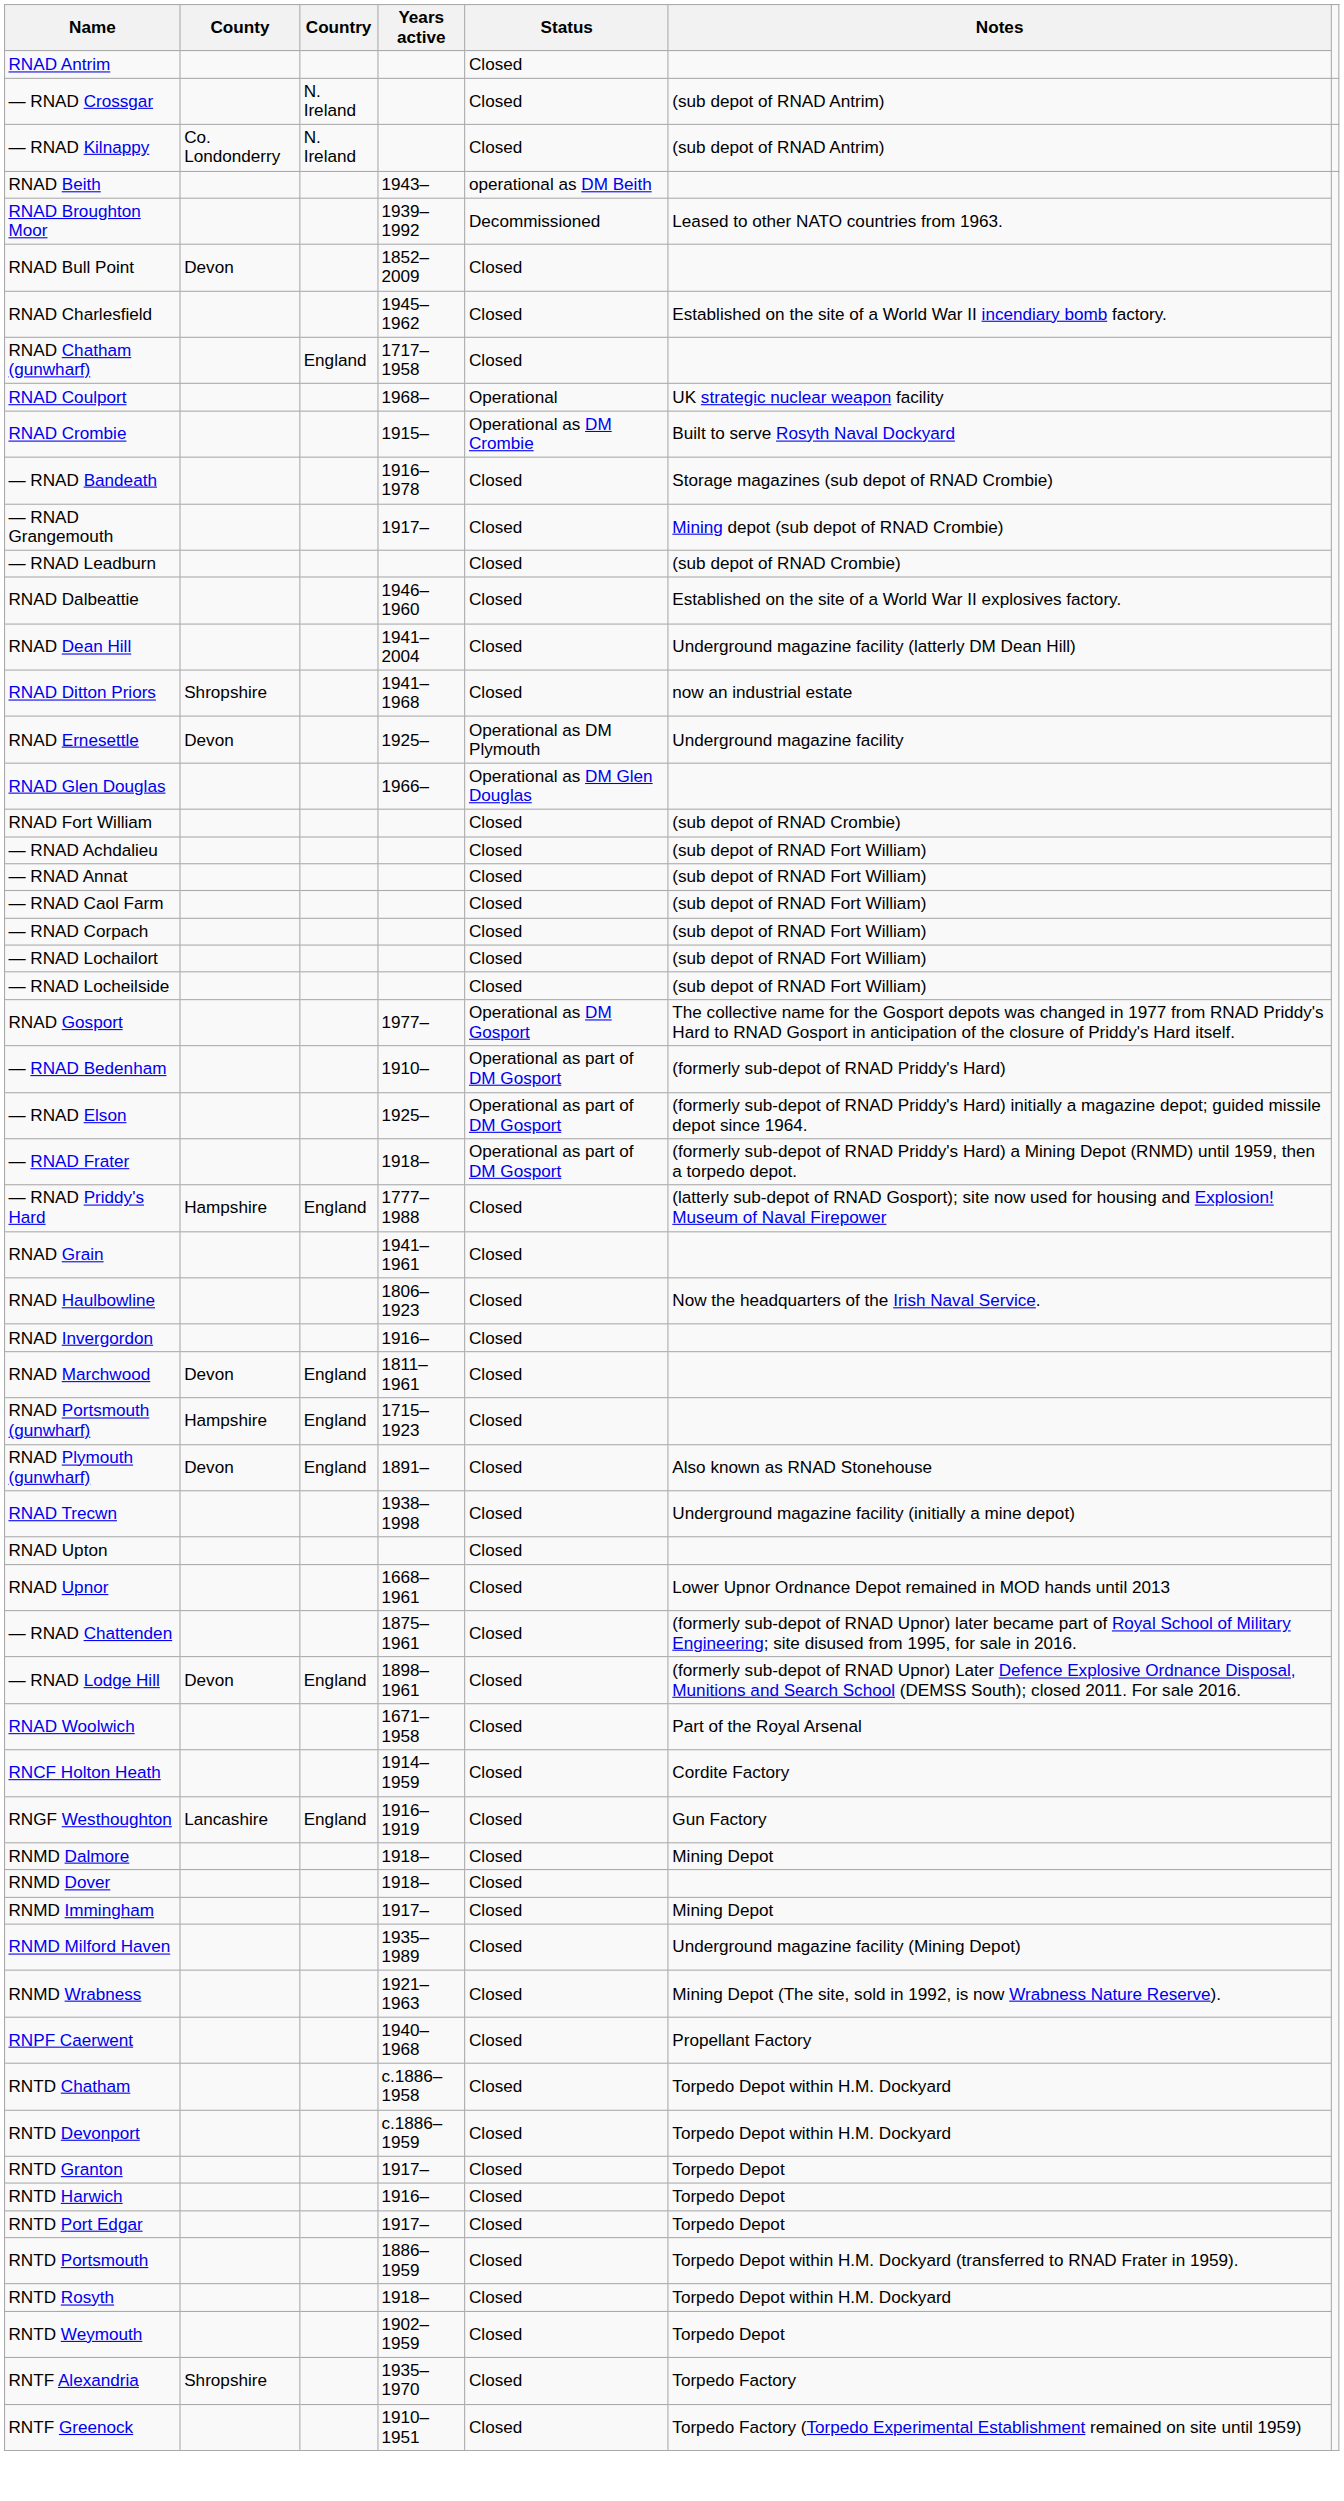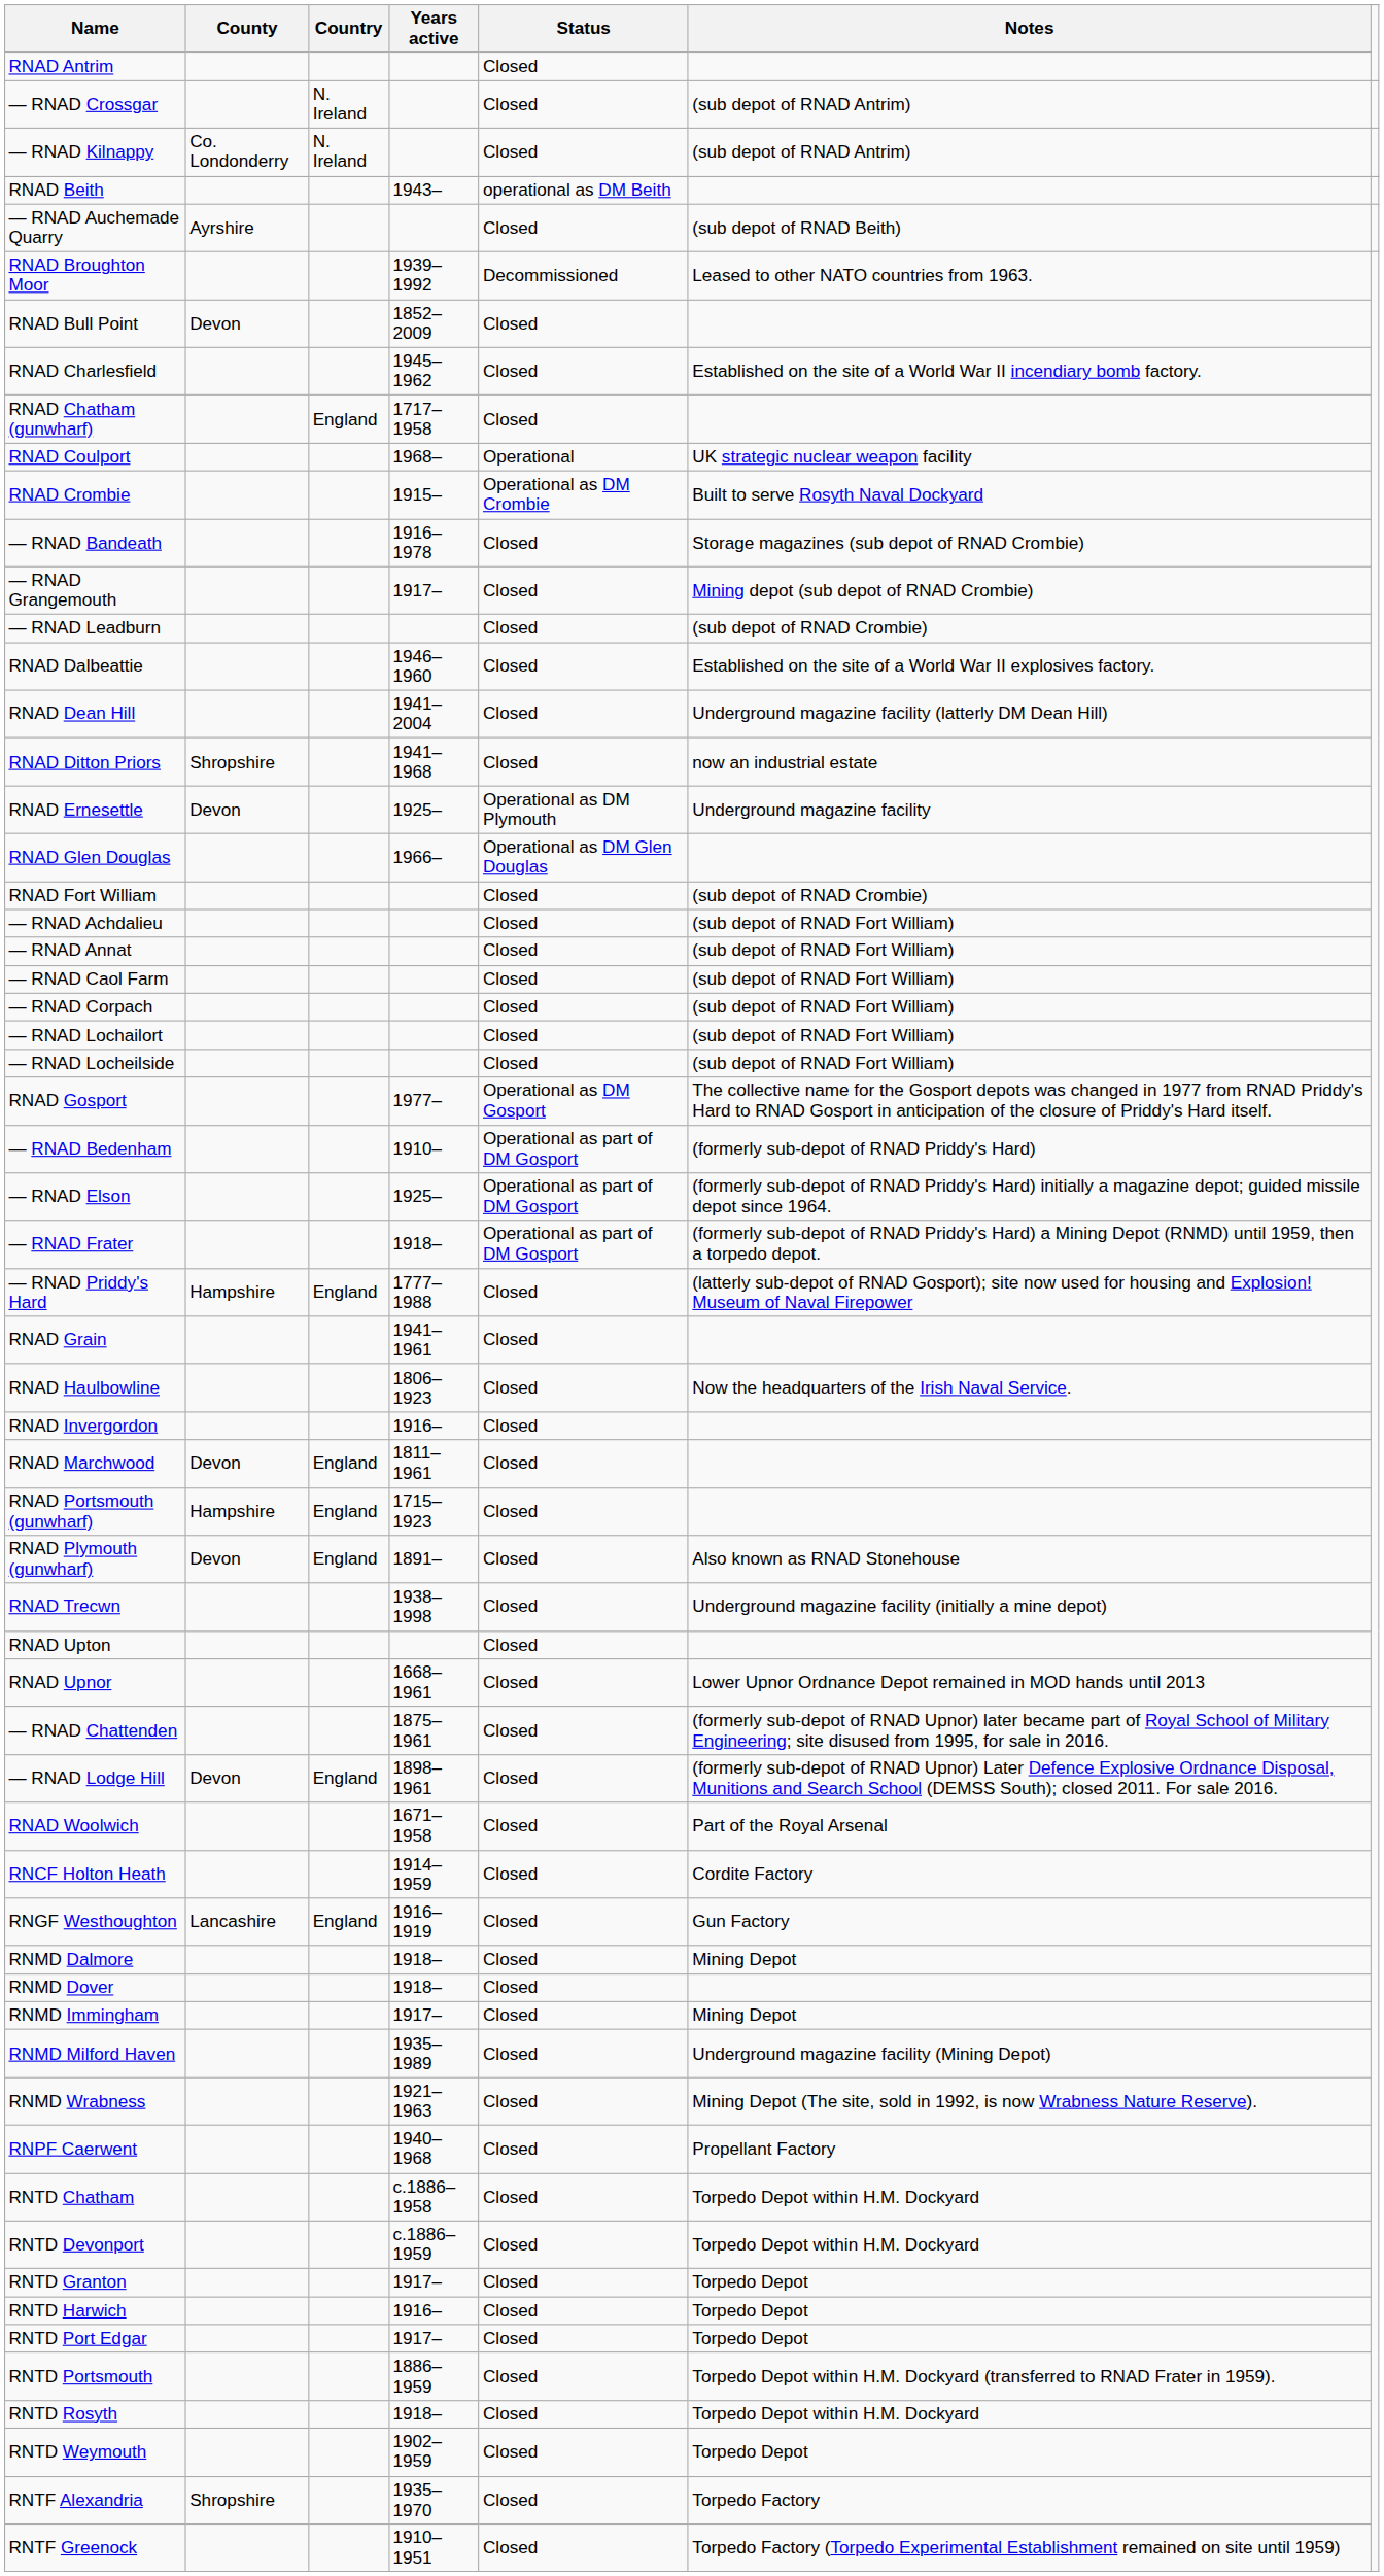 <table class="wikitable sortable">
 <tr align=center>
 <th>Name</th>
 <th>County</th>
 <th>Country</th>
 <th>Years active</th>
 <th>Status</th>
 <th>Notes</th>
 </tr>
 <tr>
 <td><a href='#'>RNAD Antrim</a></td>
 <td></td>
 <td></td>
 <td></td>
 <td>Closed</td>
 <td></td>
 </tr>
 <tr>
 <td>— RNAD <a href='#'>Crossgar</a></td>
 <td></td>
 <td>N. Ireland</td>
 <td></td>
 <td>Closed</td>
 <td>(sub depot of RNAD Antrim)</td>
 <td></td>
 </tr>
 <tr>
 <td>— RNAD <a href='#'>Kilnappy</a></td>
 <td>Co. Londonderry</td>
 <td>N. Ireland</td>
 <td></td>
 <td>Closed</td>
 <td>(sub depot of RNAD Antrim)</td>
 <td></td>
 </tr>
 <tr>
 <td>RNAD <a href='#'>Beith</a></td>
 <td></td>
 <td></td>
 <td>1943–</td>
 <td>operational as <a href='#'>DM Beith</a></td>
+<td></td>
+</tr>
+<tr>
+<td>— RNAD Auchemade Quarry</td>
+<td>Ayrshire</td>
+<td></td>
+<td></td>
+<td>Closed</td>
+<td>(sub depot of RNAD Beith)</td>
 <td></td>
 </tr>
 <tr>
 <td><a href='#'>RNAD Broughton Moor</a></td>
 <td></td>
 <td></td>
 <td>1939–1992</td>
 <td>Decommissioned</td>
 <td>Leased to other NATO countries from 1963.</td>
 </tr>
 <tr>
 <td>RNAD Bull Point</td>
 <td>Devon</td>
 <td></td>
 <td>1852–2009</td>
 <td>Closed</td>
 <td></td>
 </tr>
 <tr>
 <td>RNAD Charlesfield</td>
 <td></td>
 <td></td>
 <td>1945–1962</td>
 <td>Closed</td>
 <td>Established on the site of a World War II <a href='#'>incendiary bomb</a> factory.</td>
 </tr>
 <tr>
 <td>RNAD <a href='#'>Chatham (gunwharf)</a></td>
 <td></td>
 <td>England</td>
 <td>1717–1958</td>
 <td>Closed</td>
 <td></td>
 </tr>
 <tr>
 <td><a href='#'>RNAD Coulport</a></td>
 <td></td>
 <td></td>
 <td>1968–</td>
 <td>Operational</td>
 <td>UK <a href='#'>strategic nuclear weapon</a> facility</td>
 </tr>
 <tr>
 <td><a href='#'>RNAD Crombie</a></td>
 <td></td>
 <td></td>
 <td>1915–</td>
 <td>Operational as <a href='#'>DM Crombie</a></td>
 <td>Built to serve <a href='#'>Rosyth Naval Dockyard</a></td>
 </tr>
 <tr>
 <td>— RNAD <a href='#'>Bandeath</a></td>
 <td></td>
 <td></td>
 <td>1916–1978</td>
 <td>Closed</td>
 <td>Storage magazines (sub depot of RNAD Crombie)</td>
 </tr>
 <tr>
 <td>— RNAD Grangemouth</td>
 <td></td>
 <td></td>
 <td>1917–</td>
 <td>Closed</td>
 <td><a href='#'>Mining</a> depot (sub depot of RNAD Crombie)</td>
 </tr>
 <tr>
 <td>— RNAD Leadburn</td>
 <td></td>
 <td></td>
 <td></td>
 <td>Closed</td>
 <td>(sub depot of RNAD Crombie)</td>
 </tr>
 <tr>
 <td>RNAD Dalbeattie</td>
 <td></td>
 <td></td>
 <td>1946–1960</td>
 <td>Closed</td>
 <td>Established on the site of a World War II explosives factory.</td>
 </tr>
 <tr>
 <td>RNAD <a href='#'>Dean Hill</a></td>
 <td></td>
 <td></td>
 <td>1941–2004</td>
 <td>Closed</td>
 <td>Underground magazine facility (latterly DM Dean Hill)</td>
 </tr>
 <tr>
 <td><a href='#'>RNAD Ditton Priors</a></td>
 <td>Shropshire</td>
 <td></td>
 <td>1941–1968</td>
 <td>Closed</td>
 <td>now an industrial estate</td>
 </tr>
 <tr>
 <td>RNAD <a href='#'>Ernesettle</a></td>
 <td>Devon</td>
 <td></td>
 <td>1925–</td>
 <td>Operational as DM Plymouth</td>
 <td>Underground magazine facility</td>
 </tr>
 <tr>
 <td><a href='#'>RNAD Glen Douglas</a></td>
 <td></td>
 <td></td>
 <td>1966–</td>
 <td>Operational as <a href='#'>DM Glen Douglas</a></td>
 <td></td>
 </tr>
 <tr>
 <td>RNAD Fort William</td>
 <td></td>
 <td></td>
 <td></td>
 <td>Closed</td>
 <td>(sub depot of RNAD Crombie)</td>
 </tr>
 <tr>
 <td>— RNAD Achdalieu</td>
 <td></td>
 <td></td>
 <td></td>
 <td>Closed</td>
 <td>(sub depot of RNAD Fort William)</td>
 </tr>
 <tr>
 <td>— RNAD Annat</td>
 <td></td>
 <td></td>
 <td></td>
 <td>Closed</td>
 <td>(sub depot of RNAD Fort William)</td>
 </tr>
 <tr>
 <td>— RNAD Caol Farm</td>
 <td></td>
 <td></td>
 <td></td>
 <td>Closed</td>
 <td>(sub depot of RNAD Fort William)</td>
 </tr>
 <tr>
 <td>— RNAD Corpach</td>
 <td></td>
 <td></td>
 <td></td>
 <td>Closed</td>
 <td>(sub depot of RNAD Fort William)</td>
 </tr>
 <tr>
 <td>— RNAD Lochailort</td>
 <td></td>
 <td></td>
 <td></td>
 <td>Closed</td>
 <td>(sub depot of RNAD Fort William)</td>
 </tr>
 <tr>
 <td>— RNAD Locheilside</td>
 <td></td>
 <td></td>
 <td></td>
 <td>Closed</td>
 <td>(sub depot of RNAD Fort William)</td>
 </tr>
 <tr>
 <td>RNAD <a href='#'>Gosport</a></td>
 <td></td>
 <td></td>
 <td>1977–</td>
 <td>Operational as <a href='#'>DM Gosport</a></td>
 <td>The collective name for the Gosport depots was changed in 1977 from RNAD Priddy's Hard to RNAD Gosport in anticipation of the closure of Priddy's Hard itself.</td>
 </tr>
 <tr>
 <td>— <a href='#'>RNAD Bedenham</a></td>
 <td></td>
 <td></td>
 <td>1910–</td>
 <td>Operational as part of <a href='#'>DM Gosport</a></td>
 <td>(formerly sub-depot of RNAD Priddy's Hard)</td>
 </tr>
 <tr>
 <td>— RNAD <a href='#'>Elson</a></td>
 <td></td>
 <td></td>
 <td>1925–</td>
 <td>Operational as part of <a href='#'>DM Gosport</a></td>
 <td>(formerly sub-depot of RNAD Priddy's Hard) initially a magazine depot; guided missile depot since 1964.</td>
 </tr>
 <tr>
 <td>— <a href='#'>RNAD Frater</a></td>
 <td></td>
 <td></td>
 <td>1918–</td>
 <td>Operational as part of <a href='#'>DM Gosport</a></td>
 <td>(formerly sub-depot of RNAD Priddy's Hard) a Mining Depot (RNMD) until 1959, then a torpedo depot.</td>
 </tr>
 <tr>
 <td>— RNAD <a href='#'>Priddy's Hard</a></td>
 <td>Hampshire</td>
 <td>England</td>
 <td>1777–1988</td>
 <td>Closed</td>
 <td>(latterly sub-depot of RNAD Gosport); site now used for housing and <a href='#'>Explosion! Museum of Naval Firepower</a></td>
 </tr>
 <tr>
 <td>RNAD <a href='#'>Grain</a></td>
 <td></td>
 <td></td>
 <td>1941–1961</td>
 <td>Closed</td>
 <td></td>
 </tr>
 <tr>
 <td>RNAD <a href='#'>Haulbowline</a></td>
 <td></td>
 <td></td>
 <td>1806–1923</td>
 <td>Closed</td>
 <td>Now the headquarters of the <a href='#'>Irish Naval Service</a>.</td>
 </tr>
 <tr>
 <td>RNAD <a href='#'>Invergordon</a></td>
 <td></td>
 <td></td>
 <td>1916–</td>
 <td>Closed</td>
 <td></td>
 </tr>
 <tr>
 <td>RNAD <a href='#'>Marchwood</a></td>
 <td>Devon</td>
 <td>England</td>
 <td>1811–1961</td>
 <td>Closed</td>
 <td></td>
 </tr>
 <tr>
 <td>RNAD <a href='#'>Portsmouth (gunwharf)</a></td>
 <td>Hampshire</td>
 <td>England</td>
 <td>1715–1923</td>
 <td>Closed</td>
 <td></td>
 </tr>
 <tr>
 <td>RNAD <a href='#'>Plymouth (gunwharf)</a></td>
 <td>Devon</td>
 <td>England</td>
 <td>1891–</td>
 <td>Closed</td>
 <td>Also known as RNAD Stonehouse</td>
 </tr>
 <tr>
 <td><a href='#'>RNAD Trecwn</a></td>
 <td></td>
 <td></td>
 <td>1938–1998</td>
 <td>Closed</td>
 <td>Underground magazine facility (initially a mine depot)</td>
 </tr>
 <tr>
 <td>RNAD Upton</td>
 <td></td>
 <td></td>
 <td></td>
 <td>Closed</td>
 <td></td>
 </tr>
 <tr>
 <td>RNAD <a href='#'>Upnor</a></td>
 <td></td>
 <td></td>
 <td>1668–1961</td>
 <td>Closed</td>
 <td>Lower Upnor Ordnance Depot remained in MOD hands until 2013</td>
 </tr>
 <tr>
 <td>— RNAD <a href='#'>Chattenden</a></td>
 <td></td>
 <td></td>
 <td>1875–1961</td>
 <td>Closed</td>
 <td>(formerly sub-depot of RNAD Upnor) later became part of <a href='#'>Royal School of Military Engineering</a>; site disused from 1995, for sale in 2016.</td>
 </tr>
 <tr>
 <td>— RNAD <a href='#'>Lodge Hill</a></td>
 <td>Devon</td>
 <td>England</td>
 <td>1898–1961</td>
 <td>Closed</td>
 <td>(formerly sub-depot of RNAD Upnor) Later <a href='#'>Defence Explosive Ordnance Disposal, Munitions and Search School</a> (DEMSS South); closed 2011. For sale 2016.</td>
 </tr>
 <tr>
 <td><a href='#'>RNAD Woolwich</a></td>
 <td></td>
 <td></td>
 <td>1671–1958</td>
 <td>Closed</td>
 <td>Part of the Royal Arsenal</td>
 </tr>
 <tr>
 <td><a href='#'>RNCF Holton Heath</a></td>
 <td></td>
 <td></td>
 <td>1914–1959</td>
 <td>Closed</td>
 <td>Cordite Factory</td>
 </tr>
 <tr>
 <td>RNGF <a href='#'>Westhoughton</a></td>
 <td>Lancashire</td>
 <td>England</td>
 <td>1916–1919</td>
 <td>Closed</td>
 <td>Gun Factory</td>
 </tr>
 <tr>
 <td>RNMD <a href='#'>Dalmore</a></td>
 <td></td>
 <td></td>
 <td>1918–</td>
 <td>Closed</td>
 <td>Mining Depot</td>
 </tr>
 <tr>
 <td>RNMD <a href='#'>Dover</a></td>
 <td></td>
 <td></td>
 <td>1918–</td>
 <td>Closed</td>
 <td></td>
 </tr>
 <tr>
 <td>RNMD <a href='#'>Immingham</a></td>
 <td></td>
 <td></td>
 <td>1917–</td>
 <td>Closed</td>
 <td>Mining Depot</td>
 </tr>
 <tr>
 <td><a href='#'>RNMD Milford Haven</a></td>
 <td></td>
 <td></td>
 <td>1935–1989</td>
 <td>Closed</td>
 <td>Underground magazine facility (Mining Depot)</td>
 </tr>
 <tr>
 <td>RNMD <a href='#'>Wrabness</a></td>
 <td></td>
 <td></td>
 <td>1921–1963</td>
 <td>Closed</td>
 <td>Mining Depot (The site, sold in 1992, is now <a href='#'>Wrabness Nature Reserve</a>).</td>
 </tr>
 <tr>
 <td><a href='#'>RNPF Caerwent</a></td>
 <td></td>
 <td></td>
 <td>1940–1968</td>
 <td>Closed</td>
 <td>Propellant Factory</td>
 </tr>
 <tr>
 <td>RNTD <a href='#'>Chatham</a></td>
 <td></td>
 <td></td>
 <td>c.1886–1958</td>
 <td>Closed</td>
 <td>Torpedo Depot within H.M. Dockyard</td>
 </tr>
 <tr>
 <td>RNTD <a href='#'>Devonport</a></td>
 <td></td>
 <td></td>
 <td>c.1886–1959</td>
 <td>Closed</td>
 <td>Torpedo Depot within H.M. Dockyard</td>
 </tr>
 <tr>
 <td>RNTD <a href='#'>Granton</a></td>
 <td></td>
 <td></td>
 <td>1917–</td>
 <td>Closed</td>
 <td>Torpedo Depot</td>
 </tr>
 <tr>
 <td>RNTD <a href='#'>Harwich</a></td>
 <td></td>
 <td></td>
 <td>1916–</td>
 <td>Closed</td>
 <td>Torpedo Depot</td>
 </tr>
 <tr>
 <td>RNTD <a href='#'>Port Edgar</a></td>
 <td></td>
 <td></td>
 <td>1917–</td>
 <td>Closed</td>
 <td>Torpedo Depot</td>
 </tr>
 <tr>
 <td>RNTD <a href='#'>Portsmouth</a></td>
 <td></td>
 <td></td>
 <td>1886–1959</td>
 <td>Closed</td>
 <td>Torpedo Depot within H.M. Dockyard (transferred to RNAD Frater in 1959).</td>
 </tr>
 <tr>
 <td>RNTD <a href='#'>Rosyth</a></td>
 <td></td>
 <td></td>
 <td>1918–</td>
 <td>Closed</td>
 <td>Torpedo Depot within H.M. Dockyard</td>
 </tr>
 <tr>
 <td>RNTD <a href='#'>Weymouth</a></td>
 <td></td>
 <td></td>
 <td>1902–1959</td>
 <td>Closed</td>
 <td>Torpedo Depot</td>
 </tr>
 <tr>
 <td>RNTF <a href='#'>Alexandria</a></td>
 <td>Shropshire</td>
 <td></td>
 <td>1935–1970</td>
 <td>Closed</td>
 <td>Torpedo Factory</td>
 </tr>
 <tr>
 <td>RNTF <a href='#'>Greenock</a></td>
 <td></td>
 <td></td>
 <td>1910–1951</td>
 <td>Closed</td>
 <td>Torpedo Factory (<a href='#'>Torpedo Experimental Establishment</a> remained on site until 1959)</td>
 </tr>
 <tr>
 </tr>
 </table>
